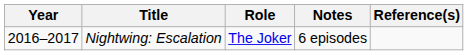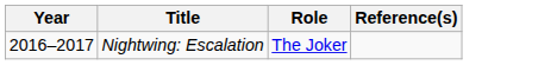 <table class="wikitable sortable">
 <tr>
 <th>Year</th>
 <th>Title</th>
 <th>Role</th>
-<th class="unsortable">Notes</th>
 <th class="unsortable">Reference(s)</th>
 </tr>
 <tr>
 <td>2016–2017</td>
 <td><em>Nightwing: Escalation</em></td>
 <td><a href='#'>The Joker</a></td>
-<td>6 episodes</td>
 <td></td>
 </tr>
 </table>
